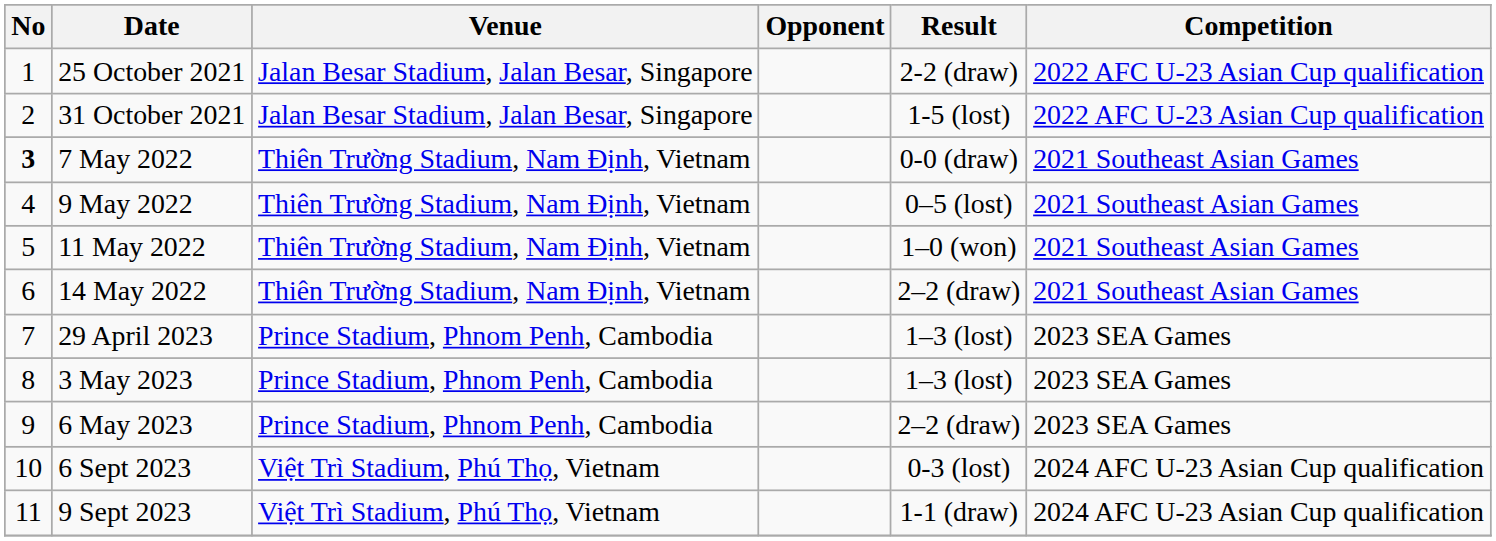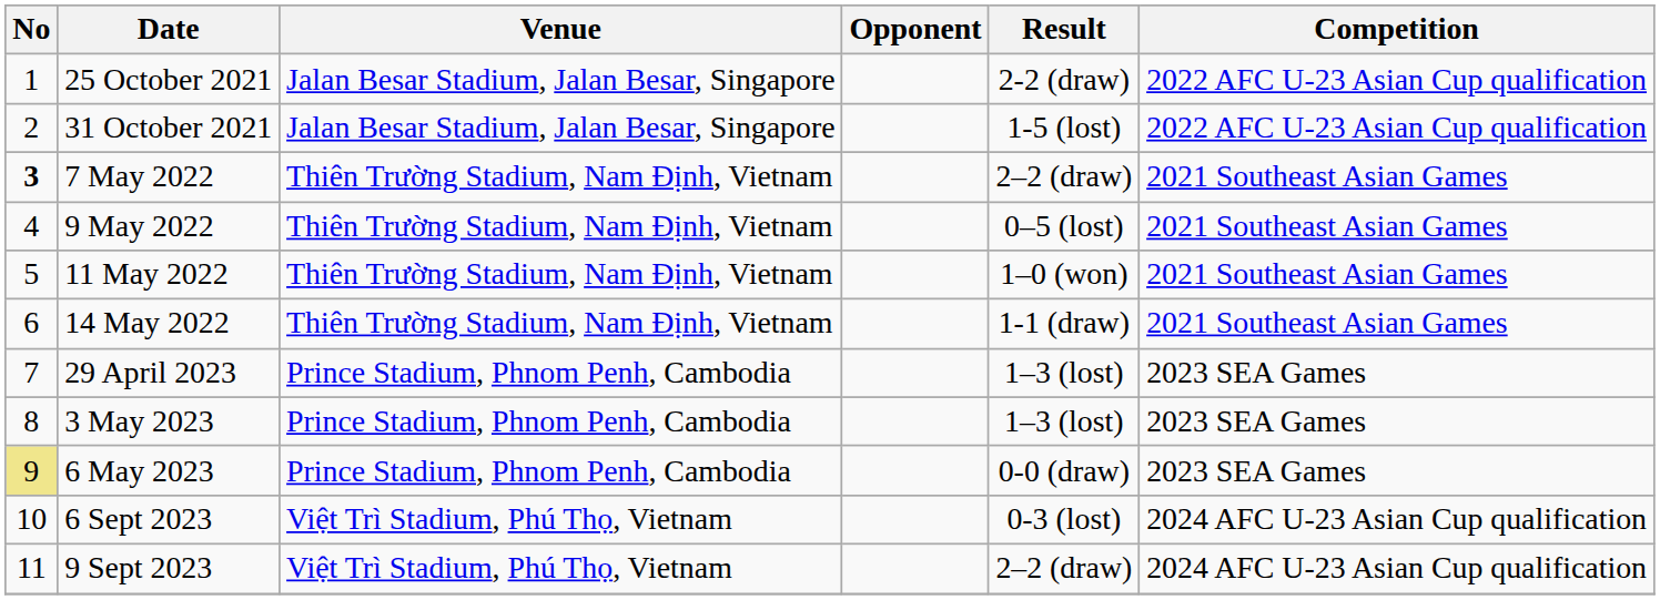 <table class="wikitable">
 <tr>
 <th>No</th>
 <th>Date</th>
 <th>Venue</th>
 <th>Opponent</th>
 <th>Result</th>
 <th>Competition</th>
 </tr>
 <tr>
 <td align=center>1</td>
 <td>25 October 2021</td>
 <td><a href='#'>Jalan Besar Stadium</a>, <a href='#'>Jalan Besar</a>, Singapore</td>
 <td></td>
 <td align=center>2-2 (draw)</td>
 <td><a href='#'>2022 AFC U-23 Asian Cup qualification</a></td>
 </tr>
 <tr>
 <td align=center>2</td>
 <td>31 October 2021</td>
 <td><a href='#'>Jalan Besar Stadium</a>, <a href='#'>Jalan Besar</a>, Singapore</td>
 <td></td>
 <td align=center>1-5 (lost)</td>
 <td><a href='#'>2022 AFC U-23 Asian Cup qualification</a></td>
 </tr>
 <tr>
 <td align=center><strong>3</strong></td>
 <td>7 May 2022</td>
 <td><a href='#'>Thiên Trường Stadium</a>, <a href='#'>Nam Định</a>, Vietnam</td>
 <td></td>
-<td align=center>0-0 (draw)</td>
+<td align=center>2–2 (draw)</td>
 <td><a href='#'>2021 Southeast Asian Games</a></td>
 </tr>
 <tr>
 <td align=center>4</td>
 <td>9 May 2022</td>
 <td><a href='#'>Thiên Trường Stadium</a>, <a href='#'>Nam Định</a>, Vietnam</td>
 <td></td>
 <td align=center>0–5 (lost)</td>
 <td><a href='#'>2021 Southeast Asian Games</a></td>
 </tr>
 <tr>
 <td align=center>5</td>
 <td>11 May 2022</td>
 <td><a href='#'>Thiên Trường Stadium</a>, <a href='#'>Nam Định</a>, Vietnam</td>
 <td></td>
 <td align=center>1–0 (won)</td>
 <td><a href='#'>2021 Southeast Asian Games</a></td>
 </tr>
 <tr>
 <td align=center>6</td>
 <td>14 May 2022</td>
 <td><a href='#'>Thiên Trường Stadium</a>, <a href='#'>Nam Định</a>, Vietnam</td>
 <td></td>
-<td align=center>2–2 (draw)</td>
+<td align=center>1-1 (draw)</td>
 <td><a href='#'>2021 Southeast Asian Games</a></td>
 </tr>
 <tr>
 <td align=center>7</td>
 <td>29 April 2023</td>
 <td><a href='#'>Prince Stadium</a>, <a href='#'>Phnom Penh</a>, Cambodia</td>
 <td></td>
 <td align=center>1–3 (lost)</td>
 <td>2023 SEA Games</td>
 </tr>
 <tr>
 <td align=center>8</td>
 <td>3 May 2023</td>
 <td><a href='#'>Prince Stadium</a>, <a href='#'>Phnom Penh</a>, Cambodia</td>
 <td></td>
 <td align=center>1–3 (lost)</td>
 <td>2023 SEA Games</td>
 </tr>
 <tr>
-<td align=center>9</td>
+<td align=center style="background: khaki;">9</td>
 <td>6 May 2023</td>
 <td><a href='#'>Prince Stadium</a>, <a href='#'>Phnom Penh</a>, Cambodia</td>
 <td></td>
-<td align=center>2–2 (draw)</td>
+<td align=center>0-0 (draw)</td>
 <td>2023 SEA Games</td>
 </tr>
 <tr>
 <td align=center>10</td>
 <td>6 Sept 2023</td>
 <td><a href='#'>Việt Trì Stadium</a>, <a href='#'>Phú Thọ</a>, Vietnam</td>
 <td></td>
 <td align=center>0-3 (lost)</td>
 <td>2024 AFC U-23 Asian Cup qualification</td>
 </tr>
 <tr>
 <td align=center>11</td>
 <td>9 Sept 2023</td>
 <td><a href='#'>Việt Trì Stadium</a>, <a href='#'>Phú Thọ</a>, Vietnam</td>
 <td></td>
-<td align=center>1-1 (draw)</td>
+<td align=center>2–2 (draw)</td>
 <td>2024 AFC U-23 Asian Cup qualification</td>
 </tr>
 <tr>
 </tr>
 </table>
